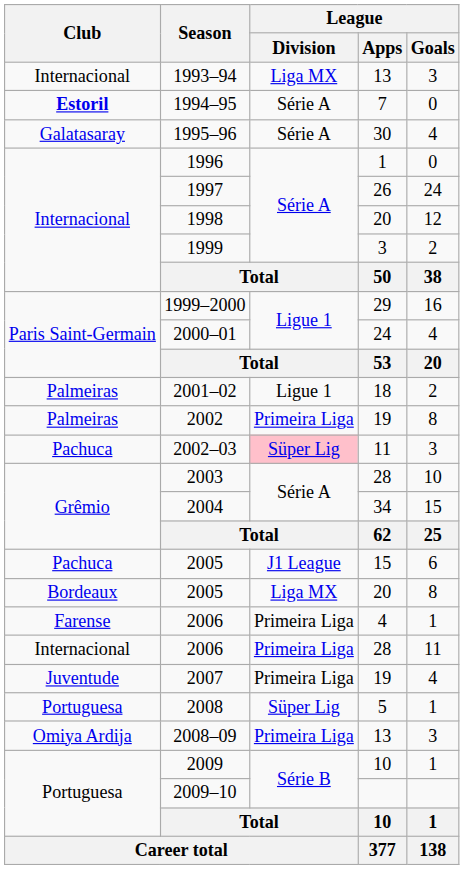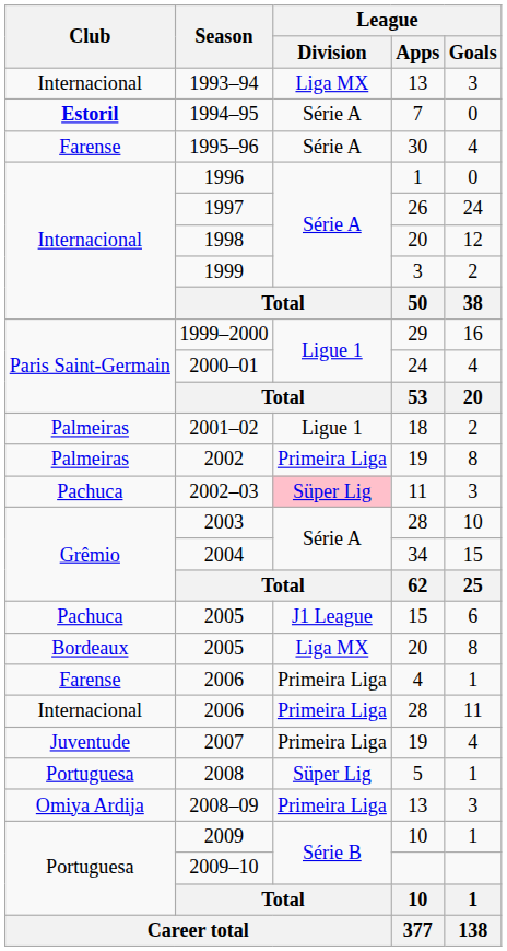 <table class="wikitable" style="text-align:center">
 <tr>
 <th rowspan="2">Club</th>
 <th rowspan="2">Season</th>
 <th colspan="3">League</th>
 </tr>
 <tr>
 <th>Division</th>
 <th>Apps</th>
 <th>Goals</th>
 </tr>
 <tr>
 <td>Internacional</td>
 <td>1993–94</td>
 <td><a href='#'>Liga MX</a></td>
 <td>13</td>
 <td>3</td>
 </tr>
 <tr>
 <td><strong><a href='#'>Estoril</a></strong></td>
 <td>1994–95</td>
 <td>Série A</td>
 <td>7</td>
 <td>0</td>
 </tr>
 <tr>
-<td><a href='#'>Galatasaray</a></td>
+<td><a href='#'>Farense</a></td>
 <td>1995–96</td>
 <td>Série A</td>
 <td>30</td>
 <td>4</td>
 </tr>
 <tr>
 <td rowspan="5"><a href='#'>Internacional</a></td>
 <td>1996</td>
 <td rowspan="4"><a href='#'>Série A</a></td>
 <td>1</td>
 <td>0</td>
 </tr>
 <tr>
 <td>1997</td>
 <td>26</td>
 <td>24</td>
 </tr>
 <tr>
 <td>1998</td>
 <td>20</td>
 <td>12</td>
 </tr>
 <tr>
 <td>1999</td>
 <td>3</td>
 <td>2</td>
 </tr>
 <tr>
 <th colspan="2">Total</th>
 <th>50</th>
 <th>38</th>
 </tr>
 <tr>
 <td rowspan="3"><a href='#'>Paris Saint-Germain</a></td>
 <td>1999–2000</td>
 <td rowspan="2"><a href='#'>Ligue 1</a></td>
 <td>29</td>
 <td>16</td>
 </tr>
 <tr>
 <td>2000–01</td>
 <td>24</td>
 <td>4</td>
 </tr>
 <tr>
 <th colspan="2">Total</th>
 <th>53</th>
 <th>20</th>
 </tr>
 <tr>
 <td><a href='#'>Palmeiras</a></td>
 <td>2001–02</td>
 <td>Ligue 1</td>
 <td>18</td>
 <td>2</td>
 </tr>
 <tr>
 <td><a href='#'>Palmeiras</a></td>
 <td>2002</td>
 <td><a href='#'>Primeira Liga</a></td>
 <td>19</td>
 <td>8</td>
 </tr>
 <tr>
 <td><a href='#'>Pachuca</a></td>
 <td>2002–03</td>
 <td style="background: pink;"><a href='#'>Süper Lig</a></td>
 <td>11</td>
 <td>3</td>
 </tr>
 <tr>
 <td rowspan="3"><a href='#'>Grêmio</a></td>
 <td>2003</td>
 <td rowspan="2">Série A</td>
 <td>28</td>
 <td>10</td>
 </tr>
 <tr>
 <td>2004</td>
 <td>34</td>
 <td>15</td>
 </tr>
 <tr>
 <th colspan="2">Total</th>
 <th>62</th>
 <th>25</th>
 </tr>
 <tr>
 <td><a href='#'>Pachuca</a></td>
 <td>2005</td>
 <td><a href='#'>J1 League</a></td>
 <td>15</td>
 <td>6</td>
 </tr>
 <tr>
 <td><a href='#'>Bordeaux</a></td>
 <td>2005</td>
 <td><a href='#'>Liga MX</a></td>
 <td>20</td>
 <td>8</td>
 </tr>
 <tr>
 <td><a href='#'>Farense</a></td>
 <td>2006</td>
 <td>Primeira Liga</td>
 <td>4</td>
 <td>1</td>
 </tr>
 <tr>
 <td>Internacional</td>
 <td>2006</td>
 <td><a href='#'>Primeira Liga</a></td>
 <td>28</td>
 <td>11</td>
 </tr>
 <tr>
 <td><a href='#'>Juventude</a></td>
 <td>2007</td>
 <td>Primeira Liga</td>
 <td>19</td>
 <td>4</td>
 </tr>
 <tr>
 <td><a href='#'>Portuguesa</a></td>
 <td>2008</td>
 <td><a href='#'>Süper Lig</a></td>
 <td>5</td>
 <td>1</td>
 </tr>
 <tr>
 <td><a href='#'>Omiya Ardija</a></td>
 <td>2008–09</td>
 <td><a href='#'>Primeira Liga</a></td>
 <td>13</td>
 <td>3</td>
 </tr>
 <tr>
 <td rowspan="3">Portuguesa</td>
 <td>2009</td>
 <td rowspan="2"><a href='#'>Série B</a></td>
 <td>10</td>
 <td>1</td>
 </tr>
 <tr>
 <td>2009–10</td>
 <td></td>
 <td></td>
 </tr>
 <tr>
 <th colspan="2">Total</th>
 <th>10</th>
 <th>1</th>
 </tr>
 <tr>
 <th colspan="3">Career total</th>
 <th>377</th>
 <th>138</th>
 </tr>
 </table>
